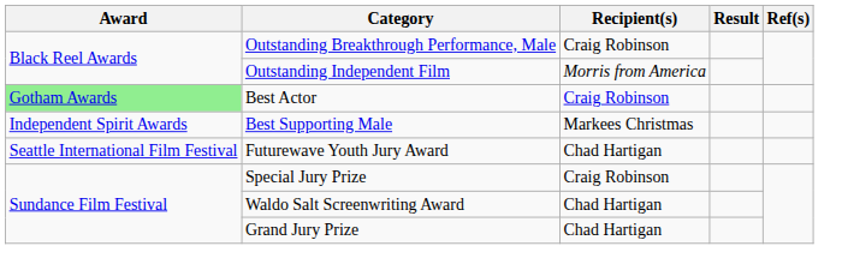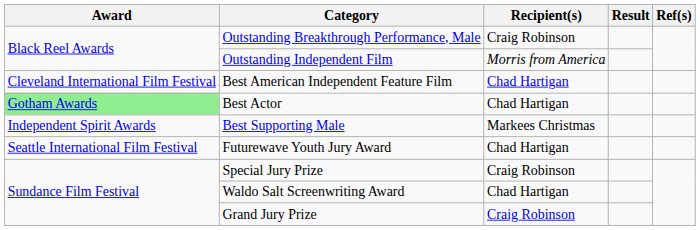 <table class="wikitable sortable">
 <tr>
 <th>Award</th>
 <th>Category</th>
 <th>Recipient(s)</th>
 <th>Result</th>
 <th>Ref(s)</th>
 </tr>
 <tr>
 <td rowspan="2"><a href='#'>Black Reel Awards</a></td>
 <td><a href='#'>Outstanding Breakthrough Performance, Male</a></td>
 <td>Craig Robinson</td>
 <td></td>
 <td rowspan="2"></td>
 </tr>
 <tr>
 <td><a href='#'>Outstanding Independent Film</a></td>
 <td><em>Morris from America</em></td>
 <td></td>
 </tr>
 <tr>
+<td><a href='#'>Cleveland International Film Festival</a></td>
+<td>Best American Independent Feature Film</td>
+<td><a href='#'>Chad Hartigan</a></td>
+<td></td>
+<td></td>
+</tr>
+<tr>
 <td style="background: lightgreen;"><a href='#'>Gotham Awards</a></td>
 <td>Best Actor</td>
-<td><a href='#'>Craig Robinson</a></td>
+<td>Chad Hartigan</td>
 <td></td>
 <td></td>
 </tr>
 <tr>
 <td><a href='#'>Independent Spirit Awards</a></td>
 <td><a href='#'>Best Supporting Male</a></td>
 <td>Markees Christmas</td>
 <td></td>
 <td></td>
 </tr>
 <tr>
 <td><a href='#'>Seattle International Film Festival</a></td>
 <td>Futurewave Youth Jury Award</td>
 <td>Chad Hartigan</td>
 <td></td>
 <td></td>
 </tr>
 <tr>
 <td rowspan="3"><a href='#'>Sundance Film Festival</a></td>
 <td>Special Jury Prize</td>
 <td>Craig Robinson</td>
 <td></td>
 <td rowspan="3"></td>
 </tr>
 <tr>
 <td>Waldo Salt Screenwriting Award</td>
 <td>Chad Hartigan</td>
 <td></td>
 </tr>
 <tr>
 <td>Grand Jury Prize</td>
-<td>Chad Hartigan</td>
+<td><a href='#'>Craig Robinson</a></td>
 <td></td>
 </tr>
 </table>
